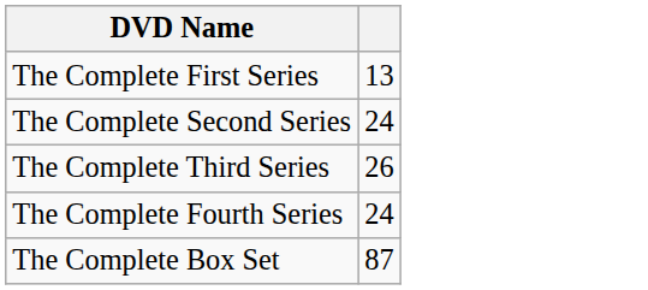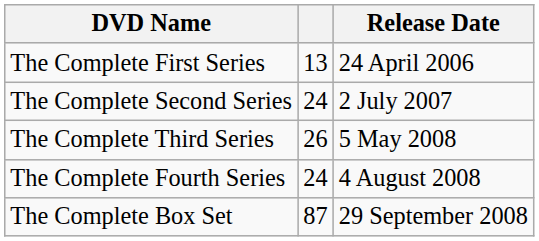 <table class="wikitable sortable plainrowheaders">
 <tr>
 <th scope="col">DVD Name</th>
 <th scope="col"></th>
+<th scope="col">Release Date</th>
 </tr>
 <tr>
 <td>The Complete First Series</td>
 <td style="text-align:center;">13</td>
+<td>24 April 2006</td>
 </tr>
 <tr>
 <td>The Complete Second Series</td>
 <td style="text-align:center;">24</td>
+<td>2 July 2007</td>
 </tr>
 <tr>
 <td>The Complete Third Series</td>
 <td style="text-align:center;">26</td>
+<td>5 May 2008</td>
 </tr>
 <tr>
 <td>The Complete Fourth Series</td>
 <td style="text-align:center;">24</td>
+<td>4 August 2008</td>
 </tr>
 <tr>
 <td>The Complete Box Set</td>
 <td style="text-align:center;">87</td>
+<td>29 September 2008</td>
 </tr>
 </table>
